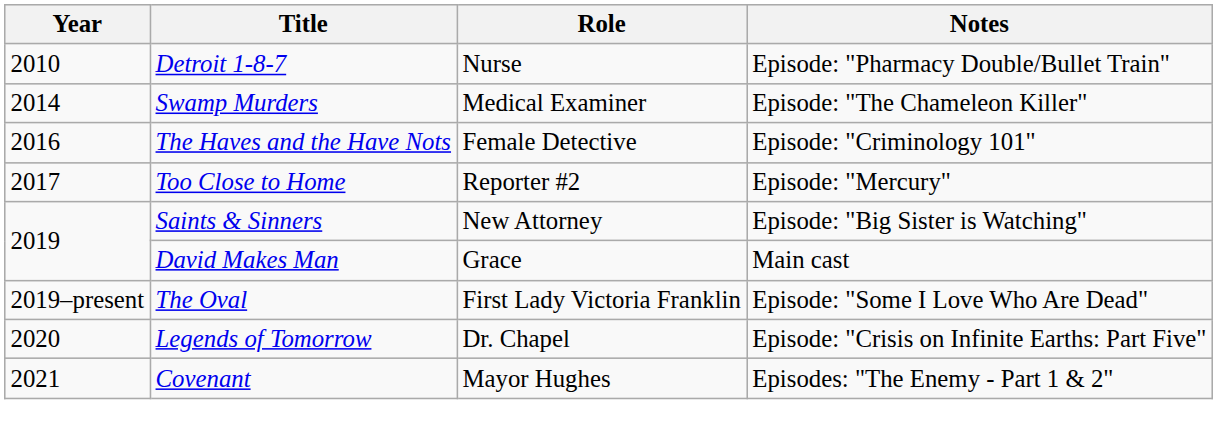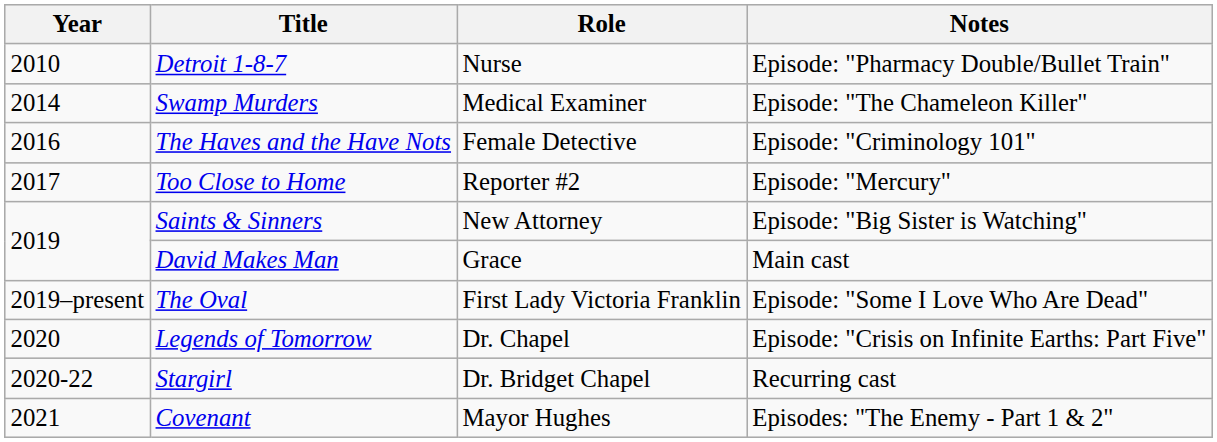 <table class="wikitable sortable">
 <tr>
 <th>Year</th>
 <th>Title</th>
 <th>Role</th>
 <th class="unsortable">Notes</th>
 </tr>
 <tr>
 <td>2010</td>
 <td><em><a href='#'>Detroit 1-8-7</a></em></td>
 <td>Nurse</td>
 <td>Episode: "Pharmacy Double/Bullet Train"</td>
 </tr>
 <tr>
 <td>2014</td>
 <td><em><a href='#'>Swamp Murders</a></em></td>
 <td>Medical Examiner</td>
 <td>Episode: "The Chameleon Killer"</td>
 </tr>
 <tr>
 <td>2016</td>
 <td><em><a href='#'>The Haves and the Have Nots</a></em></td>
 <td>Female Detective</td>
 <td>Episode: "Criminology 101"</td>
 </tr>
 <tr>
 <td>2017</td>
 <td><em><a href='#'>Too Close to Home</a></em></td>
 <td>Reporter #2</td>
 <td>Episode: "Mercury"</td>
 </tr>
 <tr>
 <td rowspan="2">2019</td>
 <td><em><a href='#'>Saints & Sinners</a></em></td>
 <td>New Attorney</td>
 <td>Episode: "Big Sister is Watching"</td>
 </tr>
 <tr>
 <td><em><a href='#'>David Makes Man</a></em></td>
 <td>Grace</td>
 <td>Main cast</td>
 </tr>
 <tr>
 <td>2019–present</td>
 <td><em><a href='#'>The Oval</a></em></td>
 <td>First Lady Victoria Franklin</td>
 <td>Episode: "Some I Love Who Are Dead"</td>
 </tr>
 <tr>
 <td>2020</td>
 <td><em><a href='#'>Legends of Tomorrow</a></em></td>
 <td>Dr. Chapel</td>
 <td>Episode: "Crisis on Infinite Earths: Part Five"</td>
 </tr>
 <tr>
+<td>2020-22</td>
+<td><em><a href='#'>Stargirl</a></em></td>
+<td>Dr. Bridget Chapel</td>
+<td>Recurring cast</td>
+</tr>
+<tr>
 <td>2021</td>
 <td><em><a href='#'>Covenant</a></em></td>
 <td>Mayor Hughes</td>
 <td>Episodes: "The Enemy - Part 1 & 2"</td>
 </tr>
 </table>
